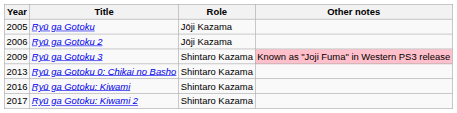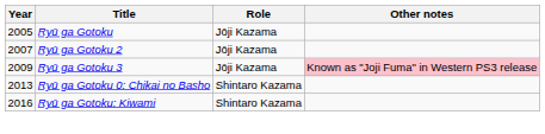 <table class="wikitable" style="font-size: 95%;">
 <tr>
 <th>Year</th>
 <th>Title</th>
 <th>Role</th>
 <th>Other notes</th>
 </tr>
 <tr>
 <td>2005</td>
 <td><em><a href='#'>Ryū ga Gotoku</a></em></td>
 <td>Jōji Kazama</td>
 <td></td>
 </tr>
 <tr>
-<td>2006</td>
+<td>2007</td>
 <td><em><a href='#'>Ryū ga Gotoku 2</a></em></td>
 <td>Jōji Kazama</td>
 <td></td>
 </tr>
 <tr>
 <td>2009</td>
 <td><em><a href='#'>Ryū ga Gotoku 3</a></em></td>
-<td>Shintaro Kazama</td>
+<td>Jōji Kazama</td>
 <td style="background: pink;">Known as "Joji Fuma" in  Western PS3 release</td>
 </tr>
 <tr>
 <td>2013</td>
 <td><em><a href='#'>Ryū ga Gotoku 0: Chikai no Basho</a></em></td>
 <td>Shintaro Kazama</td>
 <td></td>
 </tr>
 <tr>
 <td>2016</td>
 <td><em><a href='#'>Ryū ga Gotoku: Kiwami</a></em></td>
 <td>Shintaro Kazama</td>
 <td></td>
 </tr>
-<tr>
-<td>2017</td>
-<td><em><a href='#'>Ryū ga Gotoku: Kiwami 2</a></em></td>
-<td>Shintaro Kazama</td>
-<td></td>
-</tr>
 </table>
